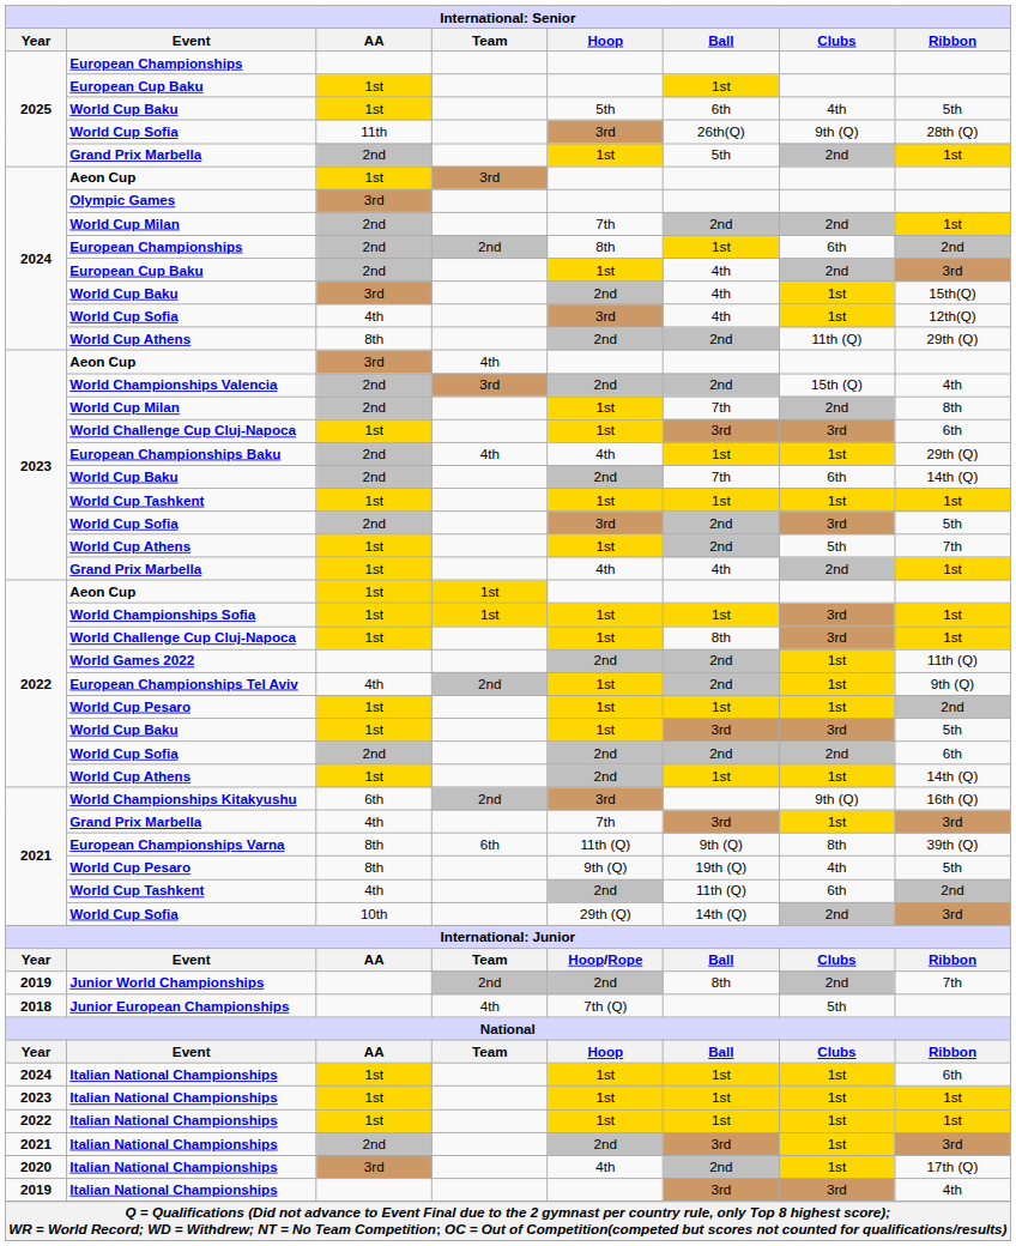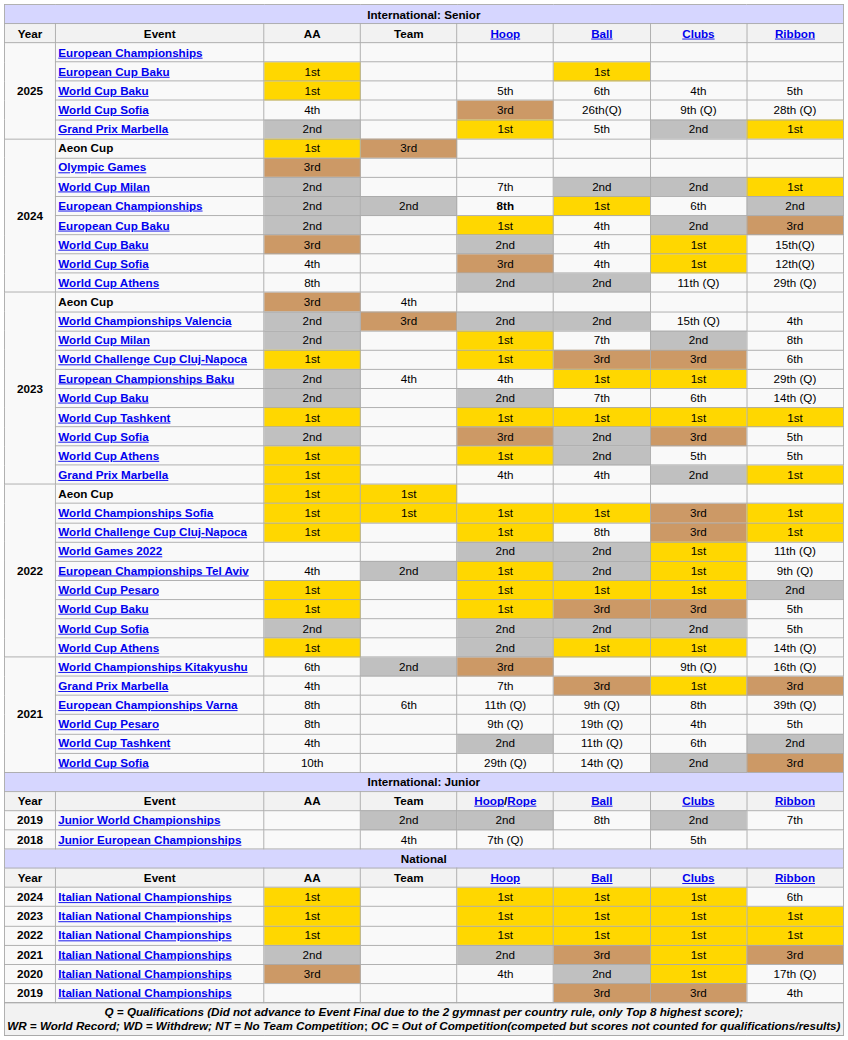 <table class="wikitable" style="text-align:center; font-size: 80%;">
 <tr>
 <th align=center colspan=8 style="background-color: #D6D6FF; "><strong>International: Senior</strong></th>
 </tr>
 <tr>
 <th>Year</th>
 <th>Event</th>
 <th width=100px>AA</th>
 <th width=100px>Team</th>
 <th width=100px><a href='#'>Hoop</a></th>
 <th width=100px><a href='#'>Ball</a></th>
 <th width=100px><a href='#'>Clubs</a></th>
 <th width=100px><a href='#'>Ribbon</a></th>
 </tr>
 <tr>
 <td rowspan="5"><strong>2025</strong></td>
 <td align=left><strong><a href='#'>European Championships</a></strong></td>
 <td></td>
 <td></td>
 <td></td>
 <td></td>
 <td></td>
 <td></td>
 </tr>
 <tr>
 <td align=left><strong><a href='#'>European Cup Baku</a></strong></td>
 <td bgcolor=gold>1st</td>
 <td></td>
 <td></td>
 <td bgcolor=gold>1st</td>
 <td></td>
 <td></td>
 </tr>
 <tr>
 <td align=left><strong><a href='#'>World Cup Baku</a></strong></td>
 <td bgcolor=gold>1st</td>
 <td></td>
 <td>5th</td>
 <td>6th</td>
 <td>4th</td>
 <td>5th</td>
 </tr>
 <tr>
 <td align=left><strong><a href='#'>World Cup Sofia</a></strong></td>
-<td>11th</td>
+<td>4th</td>
 <td></td>
 <td bgcolor=CC9966>3rd</td>
 <td>26th(Q)</td>
 <td>9th (Q)</td>
 <td>28th (Q)</td>
 </tr>
 <tr>
 <td align=left><strong><a href='#'>Grand Prix Marbella</a></strong></td>
 <td bgcolor=silver>2nd</td>
 <td></td>
 <td bgcolor=gold>1st</td>
 <td>5th</td>
 <td bgcolor=silver>2nd</td>
 <td bgcolor=gold>1st</td>
 </tr>
 <tr>
 <td rowspan="8"><strong>2024</strong></td>
 <td align=left><strong>Aeon Cup</strong></td>
 <td bgcolor=gold>1st</td>
 <td bgcolor=CC9966>3rd</td>
 <td></td>
 <td></td>
 <td></td>
 <td></td>
 </tr>
 <tr>
 <td align="left"><a href='#'><strong>Olympic Games</strong></a></td>
 <td bgcolor=CC9966>3rd</td>
 <td></td>
 <td></td>
 <td></td>
 <td></td>
 <td></td>
 </tr>
 <tr>
 <td align="left"><strong><a href='#'>World Cup Milan</a></strong></td>
 <td bgcolor=silver>2nd</td>
 <td></td>
 <td>7th</td>
 <td bgcolor=silver>2nd</td>
 <td bgcolor=silver>2nd</td>
 <td bgcolor=gold>1st</td>
 </tr>
 <tr>
 <td align=left><strong><a href='#'>European Championships</a></strong></td>
 <td bgcolor="silver">2nd</td>
 <td bgcolor="silver">2nd</td>
-<td>8th</td>
+<td><strong>8th</strong></td>
 <td bgcolor=gold>1st</td>
 <td>6th</td>
 <td bgcolor="silver">2nd</td>
 </tr>
 <tr>
 <td align=left><strong><a href='#'>European Cup Baku</a></strong></td>
 <td bgcolor="silver">2nd</td>
 <td></td>
 <td bgcolor=gold>1st</td>
 <td>4th</td>
 <td bgcolor="silver">2nd</td>
 <td bgcolor="#CC9966">3rd</td>
 </tr>
 <tr>
 <td align=left><strong><a href='#'>World Cup Baku</a></strong></td>
 <td bgcolor="#CC9966">3rd</td>
 <td></td>
 <td bgcolor="silver">2nd</td>
 <td>4th</td>
 <td bgcolor=gold>1st</td>
 <td>15th(Q)</td>
 </tr>
 <tr>
 <td align=left><strong><a href='#'>World Cup Sofia</a></strong></td>
 <td>4th</td>
 <td></td>
 <td bgcolor="#CC9966">3rd</td>
 <td>4th</td>
 <td bgcolor=gold>1st</td>
 <td>12th(Q)</td>
 </tr>
 <tr>
 <td align=left><strong><a href='#'>World Cup Athens</a></strong></td>
 <td>8th</td>
 <td></td>
 <td bgcolor="silver">2nd</td>
 <td bgcolor=silver>2nd</td>
 <td>11th (Q)</td>
 <td>29th (Q)</td>
 </tr>
 <tr>
 <td rowspan="10"><strong>2023</strong></td>
 <td align=left><strong>Aeon Cup</strong></td>
 <td bgcolor="#CC9966">3rd</td>
 <td>4th</td>
 <td></td>
 <td></td>
 <td></td>
 <td></td>
 </tr>
 <tr>
 <td align=left><strong><a href='#'>World Championships Valencia</a></strong></td>
 <td bgcolor="silver">2nd</td>
 <td bgcolor="#CC9966">3rd</td>
 <td bgcolor="silver">2nd</td>
 <td bgcolor=silver>2nd</td>
 <td>15th (Q)</td>
 <td>4th</td>
 </tr>
 <tr>
 <td align="left"><strong><a href='#'>World Cup Milan</a></strong></td>
 <td bgcolor=silver>2nd</td>
 <td></td>
 <td bgcolor=gold>1st</td>
 <td>7th</td>
 <td bgcolor=silver>2nd</td>
 <td>8th</td>
 </tr>
 <tr>
 <td align="left"><strong><a href='#'>World Challenge Cup Cluj-Napoca</a></strong></td>
 <td bgcolor=gold>1st</td>
 <td></td>
 <td bgcolor=gold>1st</td>
 <td bgcolor=CC9966>3rd</td>
 <td bgcolor=CC9966>3rd</td>
 <td>6th</td>
 </tr>
 <tr>
 <td align=left><strong><a href='#'>European Championships Baku</a></strong></td>
 <td bgcolor=silver>2nd</td>
 <td>4th</td>
 <td>4th</td>
 <td bgcolor=gold>1st</td>
 <td bgcolor=gold>1st</td>
 <td>29th (Q)</td>
 </tr>
 <tr>
 <td align=left><strong><a href='#'>World Cup Baku</a></strong></td>
 <td bgcolor=silver>2nd</td>
 <td></td>
 <td bgcolor=silver>2nd</td>
 <td>7th</td>
 <td>6th</td>
 <td>14th (Q)</td>
 </tr>
 <tr>
 <td align=left><strong><a href='#'>World Cup Tashkent</a></strong></td>
 <td bgcolor=gold>1st</td>
 <td></td>
 <td bgcolor=gold>1st</td>
 <td bgcolor=gold>1st</td>
 <td bgcolor=gold>1st</td>
 <td bgcolor=gold>1st</td>
 </tr>
 <tr>
 <td align=left><strong><a href='#'>World Cup Sofia</a></strong></td>
 <td bgcolor=silver>2nd</td>
 <td></td>
 <td bgcolor=CC9966>3rd</td>
 <td bgcolor=silver>2nd</td>
 <td bgcolor=CC9966>3rd</td>
 <td>5th</td>
 </tr>
 <tr>
 <td align=left><strong><a href='#'>World Cup Athens</a></strong></td>
 <td bgcolor=gold>1st</td>
 <td></td>
 <td bgcolor=gold>1st</td>
 <td bgcolor=silver>2nd</td>
 <td>5th</td>
-<td>7th</td>
+<td>5th</td>
 </tr>
 <tr>
 <td align=left><strong><a href='#'>Grand Prix Marbella</a></strong></td>
 <td bgcolor=gold>1st</td>
 <td></td>
 <td>4th</td>
 <td>4th</td>
 <td bgcolor=silver>2nd</td>
 <td bgcolor=gold>1st</td>
 </tr>
 <tr>
 <td rowspan="9"><strong>2022</strong></td>
 <td align=left><strong>Aeon Cup</strong></td>
 <td bgcolor=gold>1st</td>
 <td bgcolor=gold>1st</td>
 <td></td>
 <td></td>
 <td></td>
 <td></td>
 </tr>
 <tr>
 <td align=left><strong><a href='#'>World Championships Sofia</a></strong></td>
 <td bgcolor=gold>1st</td>
 <td bgcolor=gold>1st</td>
 <td bgcolor=gold>1st</td>
 <td bgcolor=gold>1st</td>
 <td bgcolor=CC9966>3rd</td>
 <td bgcolor=gold>1st</td>
 </tr>
 <tr>
 <td align="left"><strong><a href='#'>World Challenge Cup Cluj-Napoca</a></strong></td>
 <td bgcolor=gold>1st</td>
 <td></td>
 <td bgcolor=gold>1st</td>
 <td>8th</td>
 <td bgcolor=CC9966>3rd</td>
 <td bgcolor=gold>1st</td>
 </tr>
 <tr>
 <td align=left><strong><a href='#'>World Games 2022</a></strong></td>
 <td></td>
 <td></td>
 <td bgcolor=silver>2nd</td>
 <td bgcolor=silver>2nd</td>
 <td bgcolor=gold>1st</td>
 <td>11th (Q)</td>
 </tr>
 <tr>
 <td align=left><strong><a href='#'>European Championships Tel Aviv</a></strong></td>
 <td>4th</td>
 <td bgcolor=silver>2nd</td>
 <td bgcolor=gold>1st</td>
 <td bgcolor=silver>2nd</td>
 <td bgcolor=gold>1st</td>
 <td>9th (Q)</td>
 </tr>
 <tr>
 <td align=left><strong><a href='#'>World Cup Pesaro</a></strong></td>
 <td bgcolor=gold>1st</td>
 <td></td>
 <td bgcolor=gold>1st</td>
 <td bgcolor=gold>1st</td>
 <td bgcolor=gold>1st</td>
 <td bgcolor=silver>2nd</td>
 </tr>
 <tr>
 <td align=left><strong><a href='#'>World Cup Baku</a></strong></td>
 <td bgcolor=gold>1st</td>
 <td></td>
 <td bgcolor=gold>1st</td>
 <td bgcolor=CC9966>3rd</td>
 <td bgcolor=CC9966>3rd</td>
 <td>5th</td>
 </tr>
 <tr>
 <td align=left><strong><a href='#'>World Cup Sofia</a></strong></td>
 <td bgcolor=silver>2nd</td>
 <td></td>
 <td bgcolor=silver>2nd</td>
 <td bgcolor=silver>2nd</td>
 <td bgcolor=silver>2nd</td>
-<td>6th</td>
+<td>5th</td>
 </tr>
 <tr>
 <td align=left><strong><a href='#'>World Cup Athens</a></strong></td>
 <td bgcolor=gold>1st</td>
 <td></td>
 <td bgcolor=silver>2nd</td>
 <td bgcolor=gold>1st</td>
 <td bgcolor=gold>1st</td>
 <td>14th (Q)</td>
 </tr>
 <tr>
 <td rowspan="6"><strong>2021</strong></td>
 <td align=left><strong><a href='#'>World Championships Kitakyushu</a></strong></td>
 <td>6th</td>
 <td bgcolor=silver>2nd</td>
 <td bgcolor=CC9966>3rd</td>
 <td></td>
 <td>9th (Q)</td>
 <td>16th (Q)</td>
 </tr>
 <tr>
 <td align=left><strong><a href='#'>Grand Prix Marbella</a></strong></td>
 <td>4th</td>
 <td></td>
 <td>7th</td>
 <td bgcolor=CC9966>3rd</td>
 <td bgcolor=gold>1st</td>
 <td bgcolor=CC9966>3rd</td>
 </tr>
 <tr>
 <td align=left><strong><a href='#'>European Championships Varna</a></strong></td>
 <td>8th</td>
 <td>6th</td>
 <td>11th (Q)</td>
 <td>9th (Q)</td>
 <td>8th</td>
 <td>39th (Q)</td>
 </tr>
 <tr>
 <td align=left><strong><a href='#'>World Cup Pesaro</a></strong></td>
 <td>8th</td>
 <td></td>
 <td>9th (Q)</td>
 <td>19th (Q)</td>
 <td>4th</td>
 <td>5th</td>
 </tr>
 <tr>
 <td align=left><strong><a href='#'>World Cup Tashkent</a></strong></td>
 <td>4th</td>
 <td></td>
 <td bgcolor=silver>2nd</td>
 <td>11th (Q)</td>
 <td>6th</td>
 <td bgcolor=silver>2nd</td>
 </tr>
 <tr>
 <td align=left><strong><a href='#'>World Cup Sofia</a></strong></td>
 <td>10th</td>
 <td></td>
 <td>29th (Q)</td>
 <td>14th (Q)</td>
 <td bgcolor=silver>2nd</td>
 <td bgcolor=CC9966>3rd</td>
 </tr>
 <tr>
 <th align=center colspan=8 style="background-color: #D6D6FF; "><strong>International: Junior</strong></th>
 </tr>
 <tr>
 <th>Year</th>
 <th>Event</th>
 <th width=100px>AA</th>
 <th width=100px>Team</th>
 <th width=100px><a href='#'>Hoop</a>/<a href='#'>Rope</a></th>
 <th width=100px><a href='#'>Ball</a></th>
 <th width=100px><a href='#'>Clubs</a></th>
 <th width=100px><a href='#'>Ribbon</a></th>
 </tr>
 <tr>
 <td rowspan="1" width=50px><strong>2019</strong></td>
 <td align=left><strong><a href='#'>Junior World Championships</a></strong></td>
 <td></td>
 <td bgcolor=silver>2nd</td>
 <td bgcolor=silver>2nd</td>
 <td>8th</td>
 <td bgcolor=silver>2nd</td>
 <td>7th</td>
 </tr>
 <tr>
 <td rowspan="1" width=50px><strong>2018</strong></td>
 <td align=left><strong><a href='#'>Junior European Championships</a></strong></td>
 <td></td>
 <td>4th</td>
 <td>7th (Q)</td>
 <td></td>
 <td>5th</td>
 <td></td>
 </tr>
 <tr>
 <th align=center colspan=8 style="background-color: #D6D6FF; "><strong>National</strong></th>
 </tr>
 <tr>
 <th>Year</th>
 <th>Event</th>
 <th width=100px>AA</th>
 <th width=100px>Team</th>
 <th width=100px><a href='#'>Hoop</a></th>
 <th width=100px><a href='#'>Ball</a></th>
 <th width=100px><a href='#'>Clubs</a></th>
 <th width=100px><a href='#'>Ribbon</a></th>
 </tr>
 <tr>
 <td rowspan="1" width=50px><strong>2024</strong></td>
 <td align=left><strong><a href='#'>Italian National Championships</a></strong></td>
 <td bgcolor=gold>1st</td>
 <td></td>
 <td bgcolor=gold>1st</td>
 <td bgcolor=gold>1st</td>
 <td bgcolor=gold>1st</td>
 <td>6th</td>
 </tr>
 <tr>
 <td rowspan="1" width=50px><strong>2023</strong></td>
 <td align=left><strong><a href='#'>Italian National Championships</a></strong></td>
 <td bgcolor=gold>1st</td>
 <td></td>
 <td bgcolor=gold>1st</td>
 <td bgcolor=gold>1st</td>
 <td bgcolor=gold>1st</td>
 <td bgcolor=gold>1st</td>
 </tr>
 <tr>
 <td rowspan="1" width=50px><strong>2022</strong></td>
 <td align=left><strong><a href='#'>Italian National Championships</a></strong></td>
 <td bgcolor=gold>1st</td>
 <td></td>
 <td bgcolor=gold>1st</td>
 <td bgcolor=gold>1st</td>
 <td bgcolor=gold>1st</td>
 <td bgcolor=gold>1st</td>
 </tr>
 <tr>
 <td rowspan="1" width=50px><strong>2021</strong></td>
 <td align=left><strong><a href='#'>Italian National Championships</a></strong></td>
 <td bgcolor=silver>2nd</td>
 <td></td>
 <td bgcolor=silver>2nd</td>
 <td bgcolor=CC9966>3rd</td>
 <td bgcolor=gold>1st</td>
 <td bgcolor=CC9966>3rd</td>
 </tr>
 <tr>
 <td rowspan="1" width=50px><strong>2020</strong></td>
 <td align=left><strong><a href='#'>Italian National Championships</a></strong></td>
 <td bgcolor=CC9966>3rd</td>
 <td></td>
 <td>4th</td>
 <td bgcolor=silver>2nd</td>
 <td bgcolor=gold>1st</td>
 <td>17th (Q)</td>
 </tr>
 <tr>
 <td rowspan="1" width=50px><strong>2019</strong></td>
 <td align=left><strong><a href='#'>Italian National Championships</a></strong></td>
 <td></td>
 <td></td>
 <td></td>
 <td bgcolor=CC9966>3rd</td>
 <td bgcolor=CC9966>3rd</td>
 <td>4th</td>
 </tr>
 <tr>
 </tr>
 <tr>
 <th align=center colspan=8><em>Q = Qualifications (Did not advance to Event Final due to the 2 gymnast per country rule, only Top 8 highest score);</em> <br> <em>WR = World Record;</em> <em>WD = Withdrew;</em>  <em>NT = No Team Competition</em>; <em>OC = Out of Competition(competed but scores not counted for qualifications/results)</em></th>
 </tr>
 <tr>
 </tr>
 </table>
